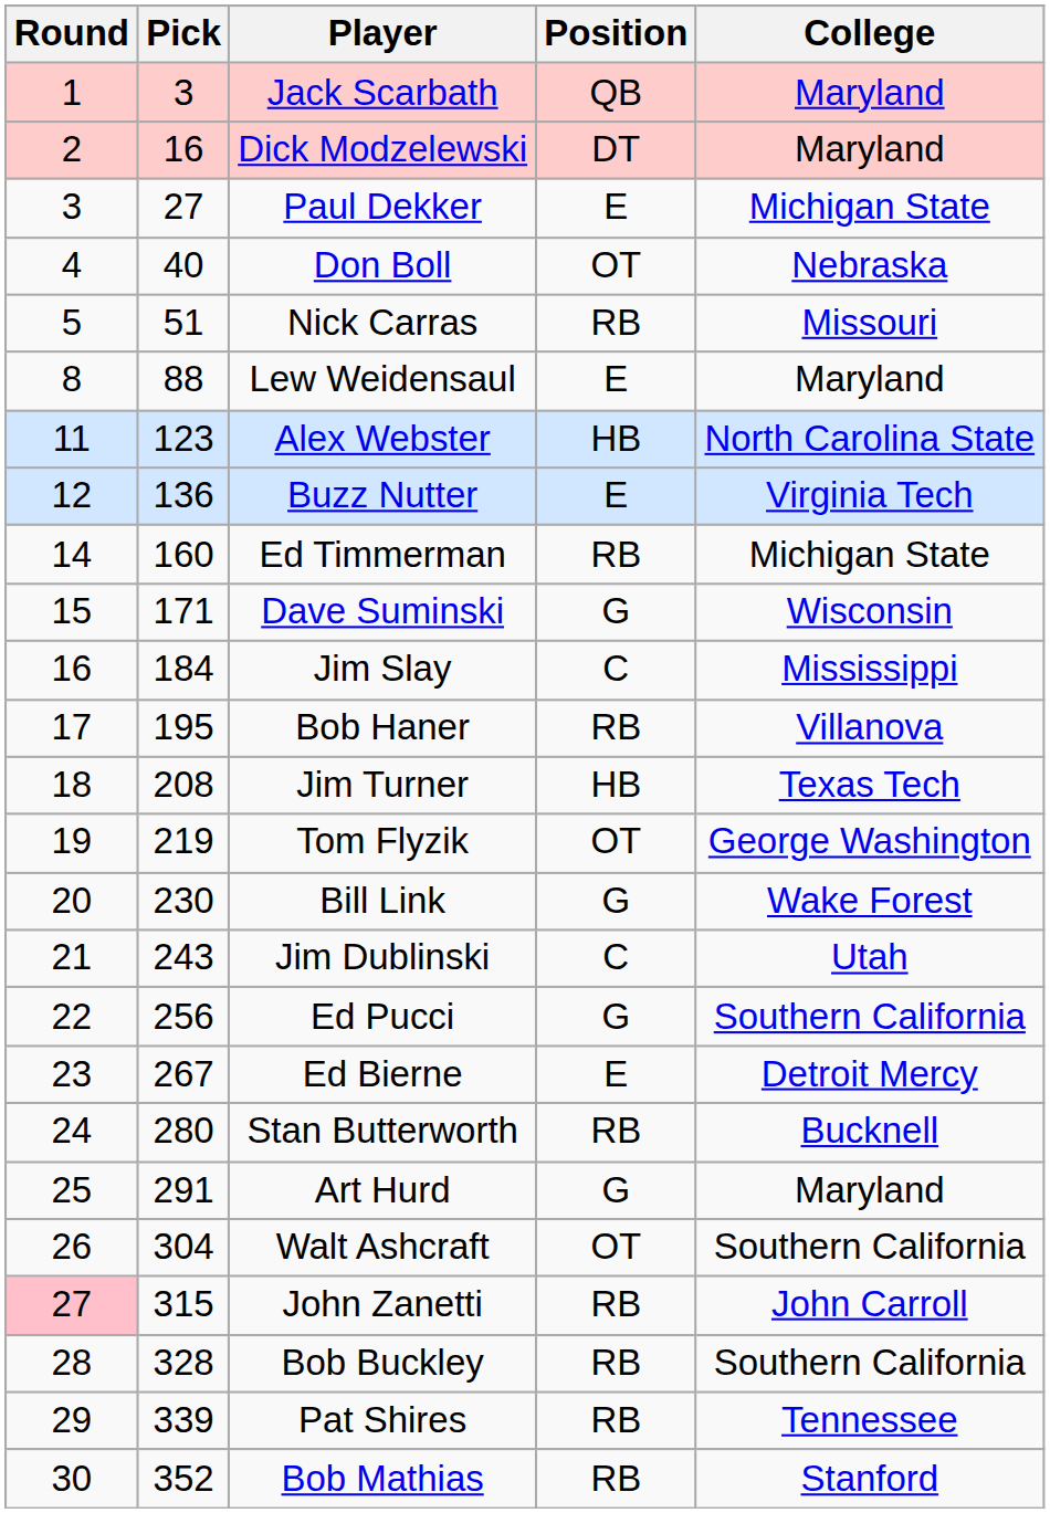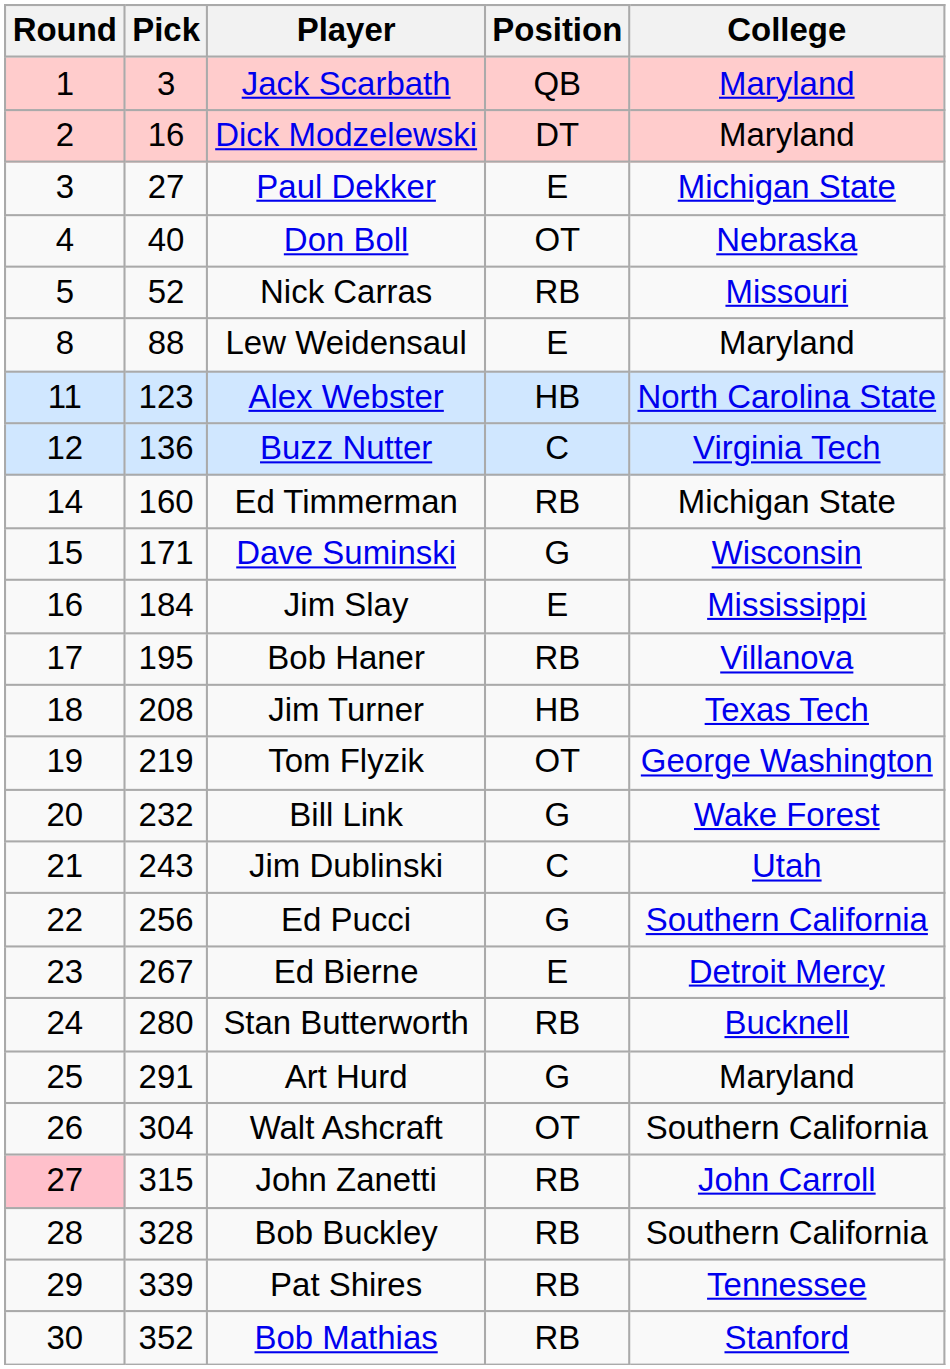 <table class="wikitable sortable sortable"  style="text-align:center;">
 <tr>
 <th>Round</th>
 <th>Pick</th>
 <th>Player</th>
 <th>Position</th>
 <th>College</th>
 </tr>
 <tr style="background:#fcc;">
 <td>1</td>
 <td>3</td>
 <td><a href='#'>Jack Scarbath</a></td>
 <td>QB</td>
 <td><a href='#'>Maryland</a></td>
 </tr>
 <tr style="background:#fcc;">
 <td>2</td>
 <td>16</td>
 <td><a href='#'>Dick Modzelewski</a></td>
 <td>DT</td>
 <td>Maryland</td>
 </tr>
 <tr>
 <td>3</td>
 <td>27</td>
 <td><a href='#'>Paul Dekker</a></td>
 <td>E</td>
 <td><a href='#'>Michigan State</a></td>
 </tr>
 <tr>
 <td>4</td>
 <td>40</td>
 <td><a href='#'>Don Boll</a></td>
 <td>OT</td>
 <td><a href='#'>Nebraska</a></td>
 </tr>
 <tr>
 <td>5</td>
-<td>51</td>
+<td>52</td>
 <td>Nick Carras</td>
 <td>RB</td>
 <td><a href='#'>Missouri</a></td>
 </tr>
 <tr>
 <td>8</td>
 <td>88</td>
 <td>Lew Weidensaul</td>
 <td>E</td>
 <td>Maryland</td>
 </tr>
 <tr style="background:#d0e7ff;">
 <td>11</td>
 <td>123</td>
 <td><a href='#'>Alex Webster</a></td>
 <td>HB</td>
 <td><a href='#'>North Carolina State</a></td>
 </tr>
 <tr style="background:#d0e7ff;">
 <td>12</td>
 <td>136</td>
 <td><a href='#'>Buzz Nutter</a></td>
-<td>E</td>
+<td>C</td>
 <td><a href='#'>Virginia Tech</a></td>
 </tr>
 <tr>
 <td>14</td>
 <td>160</td>
 <td>Ed Timmerman</td>
 <td>RB</td>
 <td>Michigan State</td>
 </tr>
 <tr>
 <td>15</td>
 <td>171</td>
 <td><a href='#'>Dave Suminski</a></td>
 <td>G</td>
 <td><a href='#'>Wisconsin</a></td>
 </tr>
 <tr>
 <td>16</td>
 <td>184</td>
 <td>Jim Slay</td>
-<td>C</td>
+<td>E</td>
 <td><a href='#'>Mississippi</a></td>
 </tr>
 <tr>
 <td>17</td>
 <td>195</td>
 <td>Bob Haner</td>
 <td>RB</td>
 <td><a href='#'>Villanova</a></td>
 </tr>
 <tr>
 <td>18</td>
 <td>208</td>
 <td>Jim Turner</td>
 <td>HB</td>
 <td><a href='#'>Texas Tech</a></td>
 </tr>
 <tr>
 <td>19</td>
 <td>219</td>
 <td>Tom Flyzik</td>
 <td>OT</td>
 <td><a href='#'>George Washington</a></td>
 </tr>
 <tr>
 <td>20</td>
-<td>230</td>
+<td>232</td>
 <td>Bill Link</td>
 <td>G</td>
 <td><a href='#'>Wake Forest</a></td>
 </tr>
 <tr>
 <td>21</td>
 <td>243</td>
 <td>Jim Dublinski</td>
 <td>C</td>
 <td><a href='#'>Utah</a></td>
 </tr>
 <tr>
 <td>22</td>
 <td>256</td>
 <td>Ed Pucci</td>
 <td>G</td>
 <td><a href='#'>Southern California</a></td>
 </tr>
 <tr>
 <td>23</td>
 <td>267</td>
 <td>Ed Bierne</td>
 <td>E</td>
 <td><a href='#'>Detroit Mercy</a></td>
 </tr>
 <tr>
 <td>24</td>
 <td>280</td>
 <td>Stan Butterworth</td>
 <td>RB</td>
 <td><a href='#'>Bucknell</a></td>
 </tr>
 <tr>
 <td>25</td>
 <td>291</td>
 <td>Art Hurd</td>
 <td>G</td>
 <td>Maryland</td>
 </tr>
 <tr>
 <td>26</td>
 <td>304</td>
 <td>Walt Ashcraft</td>
 <td>OT</td>
 <td>Southern California</td>
 </tr>
 <tr>
 <td style="background: pink;">27</td>
 <td>315</td>
 <td>John Zanetti</td>
 <td>RB</td>
 <td><a href='#'>John Carroll</a></td>
 </tr>
 <tr>
 <td>28</td>
 <td>328</td>
 <td>Bob Buckley</td>
 <td>RB</td>
 <td>Southern California</td>
 </tr>
 <tr>
 <td>29</td>
 <td>339</td>
 <td>Pat Shires</td>
 <td>RB</td>
 <td><a href='#'>Tennessee</a></td>
 </tr>
 <tr>
 <td>30</td>
 <td>352</td>
 <td><a href='#'>Bob Mathias</a></td>
 <td>RB</td>
 <td><a href='#'>Stanford</a></td>
 </tr>
 </table>
